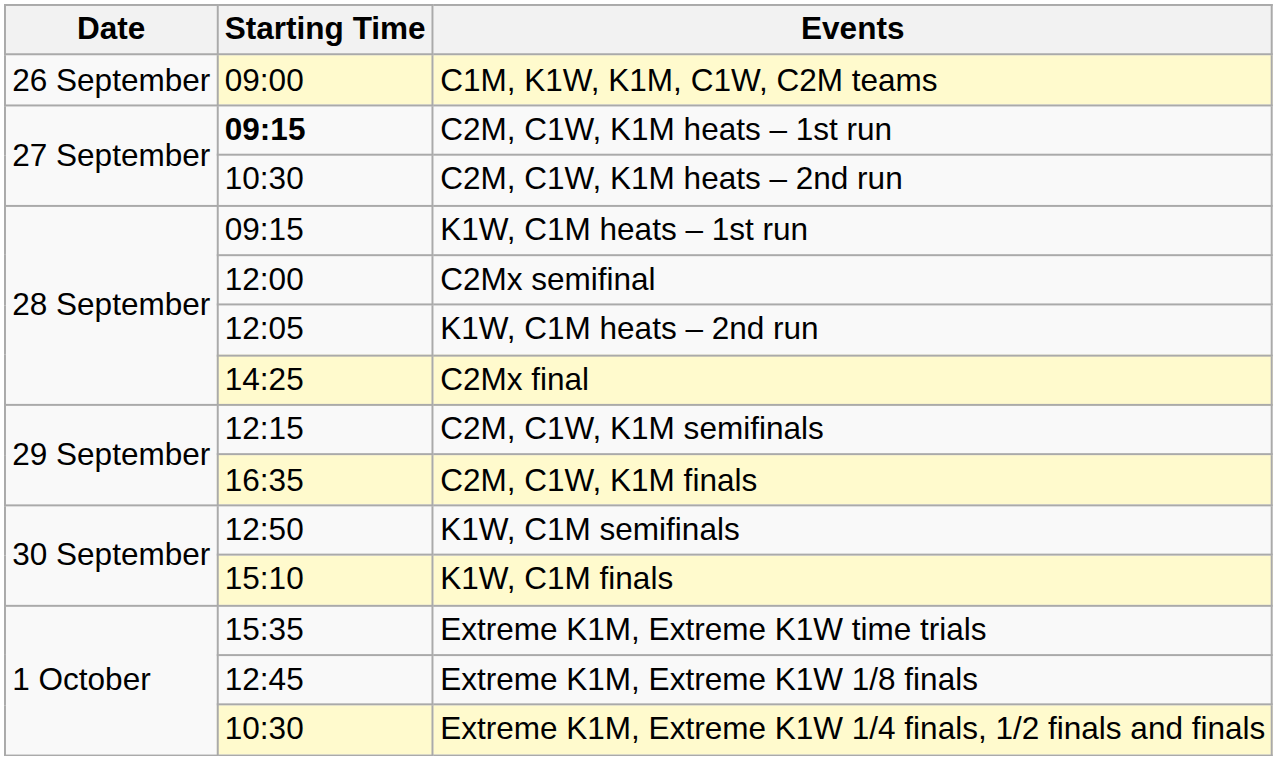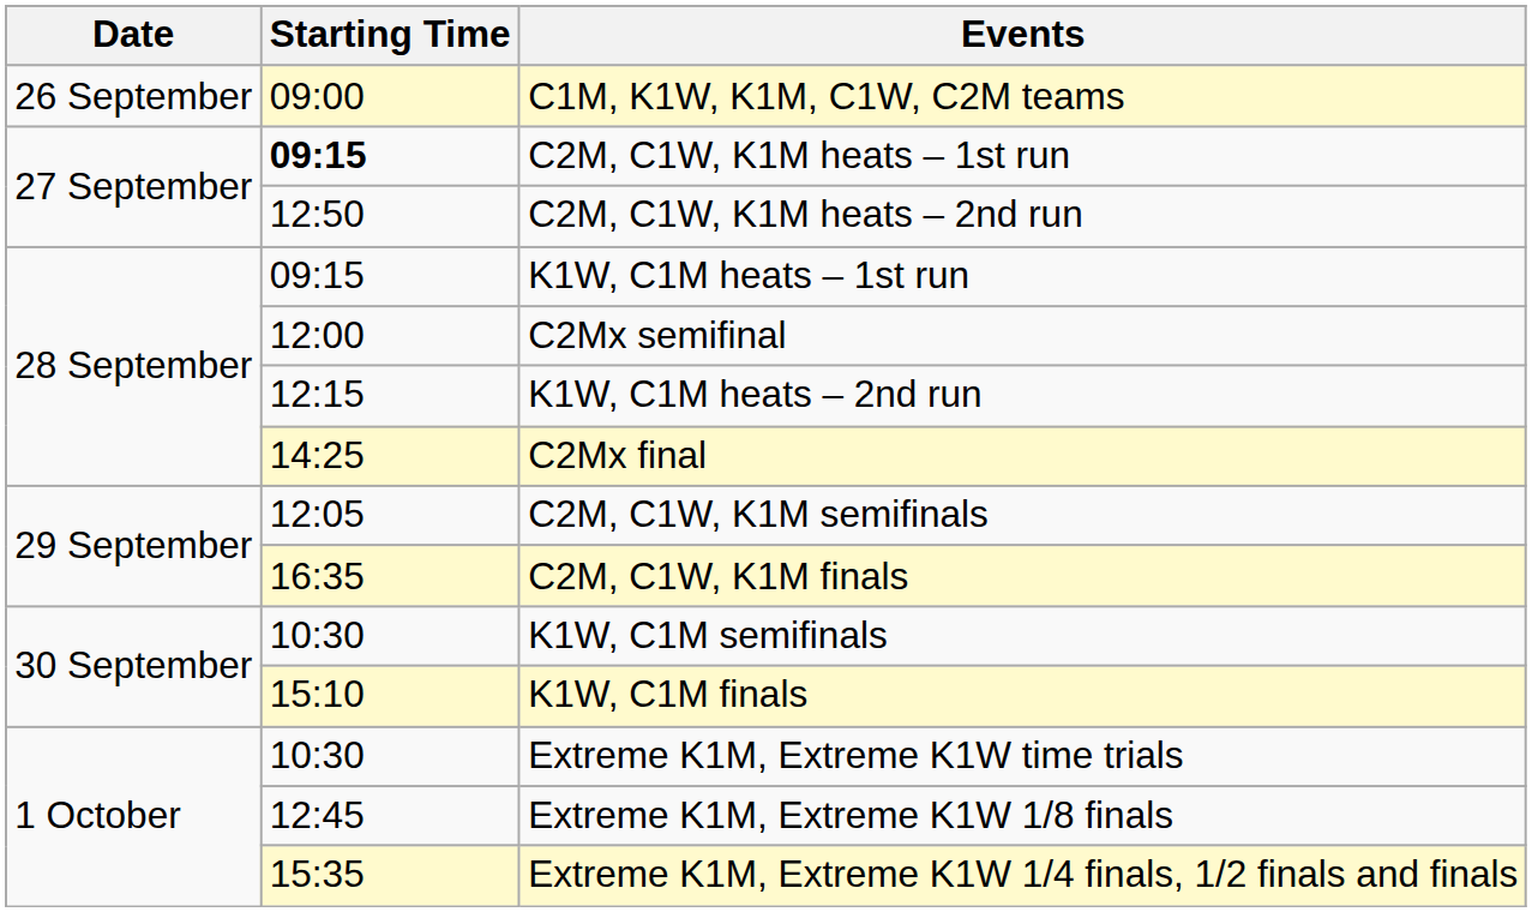 <table class="wikitable">
 <tr>
 <th>Date</th>
 <th>Starting Time</th>
 <th>Events</th>
 </tr>
 <tr>
 <td>26 September</td>
 <td bgcolor=lemonchiffon>09:00</td>
 <td bgcolor=lemonchiffon>C1M, K1W, K1M, C1W, C2M teams</td>
 </tr>
 <tr>
 <td rowspan=2>27 September</td>
 <td><strong>09:15</strong></td>
 <td>C2M, C1W, K1M heats – 1st run</td>
 </tr>
 <tr>
-<td>10:30</td>
+<td>12:50</td>
 <td>C2M, C1W, K1M heats – 2nd run</td>
 </tr>
 <tr>
 <td rowspan=4>28 September</td>
 <td>09:15</td>
 <td>K1W, C1M heats – 1st run</td>
 </tr>
 <tr>
 <td>12:00</td>
 <td>C2Mx semifinal</td>
 </tr>
 <tr>
-<td>12:05</td>
+<td>12:15</td>
 <td>K1W, C1M heats – 2nd run</td>
 </tr>
 <tr bgcolor=lemonchiffon>
 <td>14:25</td>
 <td>C2Mx final</td>
 </tr>
 <tr>
 <td rowspan=2>29 September</td>
-<td>12:15</td>
+<td>12:05</td>
 <td>C2M, C1W, K1M semifinals</td>
 </tr>
 <tr bgcolor=lemonchiffon>
 <td>16:35</td>
 <td>C2M, C1W, K1M finals</td>
 </tr>
 <tr>
 <td rowspan=2>30 September</td>
-<td>12:50</td>
+<td>10:30</td>
 <td>K1W, C1M semifinals</td>
 </tr>
 <tr bgcolor=lemonchiffon>
 <td>15:10</td>
 <td>K1W, C1M finals</td>
 </tr>
 <tr>
 <td rowspan=3>1 October</td>
-<td>15:35</td>
+<td>10:30</td>
 <td>Extreme K1M, Extreme K1W time trials</td>
 </tr>
 <tr>
 <td>12:45</td>
 <td>Extreme K1M, Extreme K1W 1/8 finals</td>
 </tr>
 <tr bgcolor=lemonchiffon>
-<td>10:30</td>
+<td>15:35</td>
 <td>Extreme K1M, Extreme K1W 1/4 finals, 1/2 finals and finals</td>
 </tr>
 </table>
